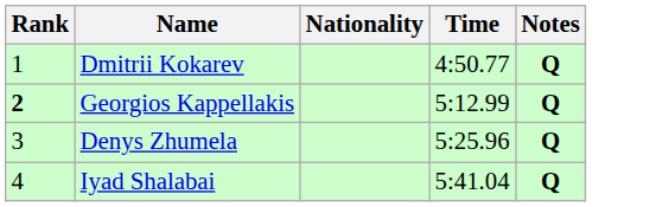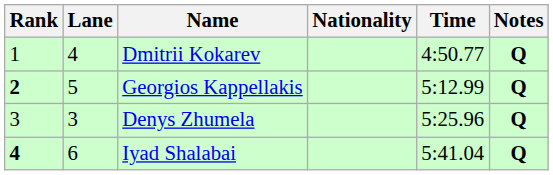 <table class="wikitable">
 <tr>
 <th>Rank</th>
+<th>Lane</th>
 <th>Name</th>
 <th>Nationality</th>
 <th>Time</th>
 <th>Notes</th>
 </tr>
 <tr style="background:#ccffcc;">
 <td>1</td>
+<td>4</td>
 <td><a href='#'>Dmitrii Kokarev</a></td>
 <td></td>
 <td>4:50.77</td>
 <td style="text-align:center;"><strong>Q</strong></td>
 </tr>
 <tr style="background:#ccffcc;">
 <td><strong>2</strong></td>
+<td>5</td>
 <td><a href='#'>Georgios Kappellakis</a></td>
 <td></td>
 <td>5:12.99</td>
 <td style="text-align:center;"><strong>Q</strong></td>
 </tr>
 <tr style="background:#ccffcc;">
 <td>3</td>
+<td>3</td>
 <td><a href='#'>Denys Zhumela</a></td>
 <td></td>
 <td>5:25.96</td>
 <td style="text-align:center;"><strong>Q</strong></td>
 </tr>
 <tr style="background:#ccffcc;">
-<td>4</td>
+<td><strong>4</strong></td>
+<td>6</td>
 <td><a href='#'>Iyad Shalabai</a></td>
 <td></td>
 <td>5:41.04</td>
 <td style="text-align:center;"><strong>Q</strong></td>
 </tr>
 </table>
